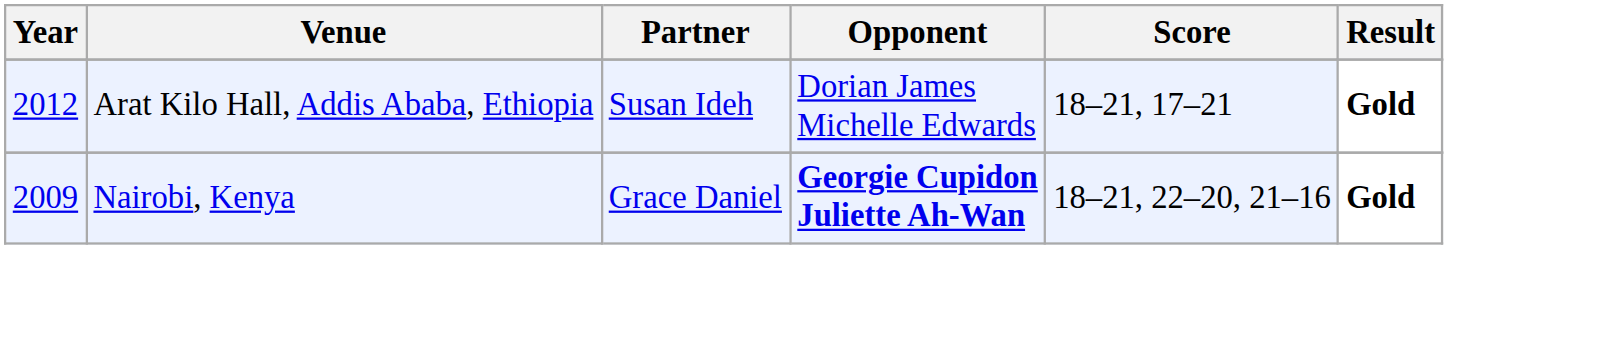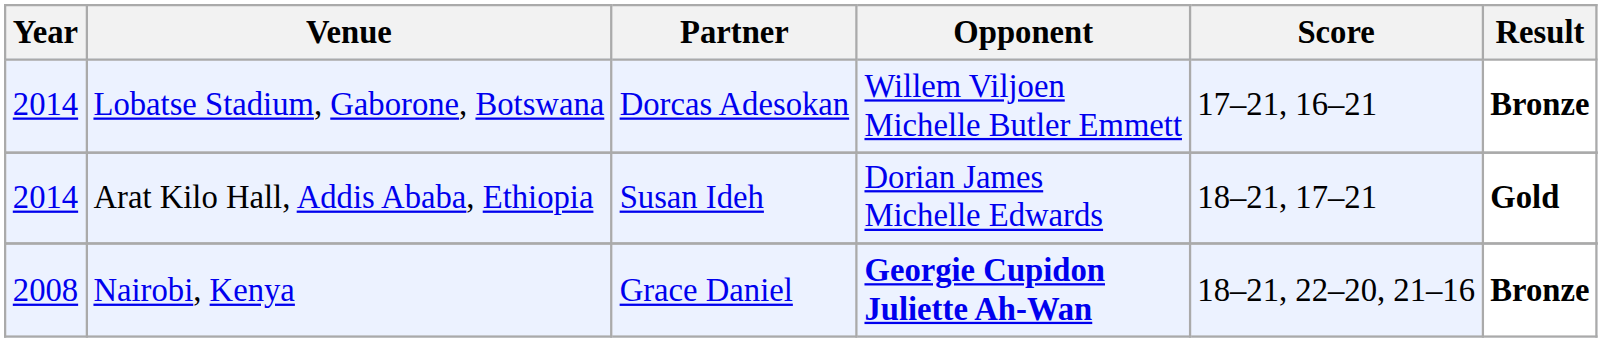 <table class="sortable wikitable" style="font-size: 90%;">
 <tr>
 <th>Year</th>
 <th>Venue</th>
 <th>Partner</th>
 <th>Opponent</th>
 <th>Score</th>
 <th>Result</th>
 </tr>
+<tr style="background:#ECF2FF">
+<td align="center"><a href='#'>2014</a></td>
+<td align="left"><a href='#'>Lobatse Stadium</a>, <a href='#'>Gaborone</a>, <a href='#'>Botswana</a></td>
+<td align="left"> <a href='#'>Dorcas Adesokan</a></td>
+<td align="left"> <a href='#'>Willem Viljoen</a> <br>  <a href='#'>Michelle Butler Emmett</a></td>
+<td align="left">17–21, 16–21</td>
+<td style="text-align:left; background:white"> <strong>Bronze</strong></td>
+</tr>
 <tr>
 </tr>
 <tr style="background:#ECF2FF">
-<td align="center"><a href='#'>2012</a></td>
+<td align="center"><a href='#'>2014</a></td>
 <td align="left">Arat Kilo Hall, <a href='#'>Addis Ababa</a>, <a href='#'>Ethiopia</a></td>
 <td align="left"> <a href='#'>Susan Ideh</a></td>
 <td align="left"> <a href='#'>Dorian James</a> <br>  <a href='#'>Michelle Edwards</a></td>
 <td align="left">18–21, 17–21</td>
 <td style="text-align:left; background:white"> <strong>Gold</strong></td>
 </tr>
 <tr>
 </tr>
 <tr style="background:#ECF2FF">
-<td align="center"><a href='#'>2009</a></td>
+<td align="center"><a href='#'>2008</a></td>
 <td align="left"><a href='#'>Nairobi</a>, <a href='#'>Kenya</a></td>
 <td align="left"> <a href='#'>Grace Daniel</a></td>
 <td align="left"><strong> <a href='#'>Georgie Cupidon</a> <br>  <a href='#'>Juliette Ah-Wan</a></strong></td>
 <td align="left">18–21, 22–20, 21–16</td>
-<td style="text-align:left; background:white"> <strong>Gold</strong></td>
+<td style="text-align:left; background:white"> <strong>Bronze</strong></td>
 </tr>
 </table>
